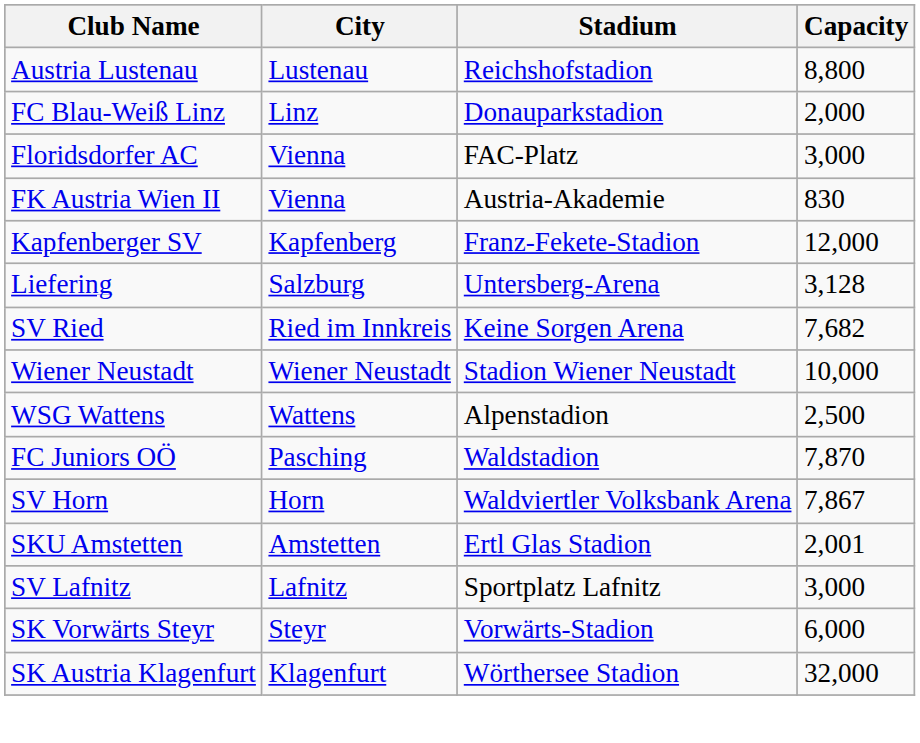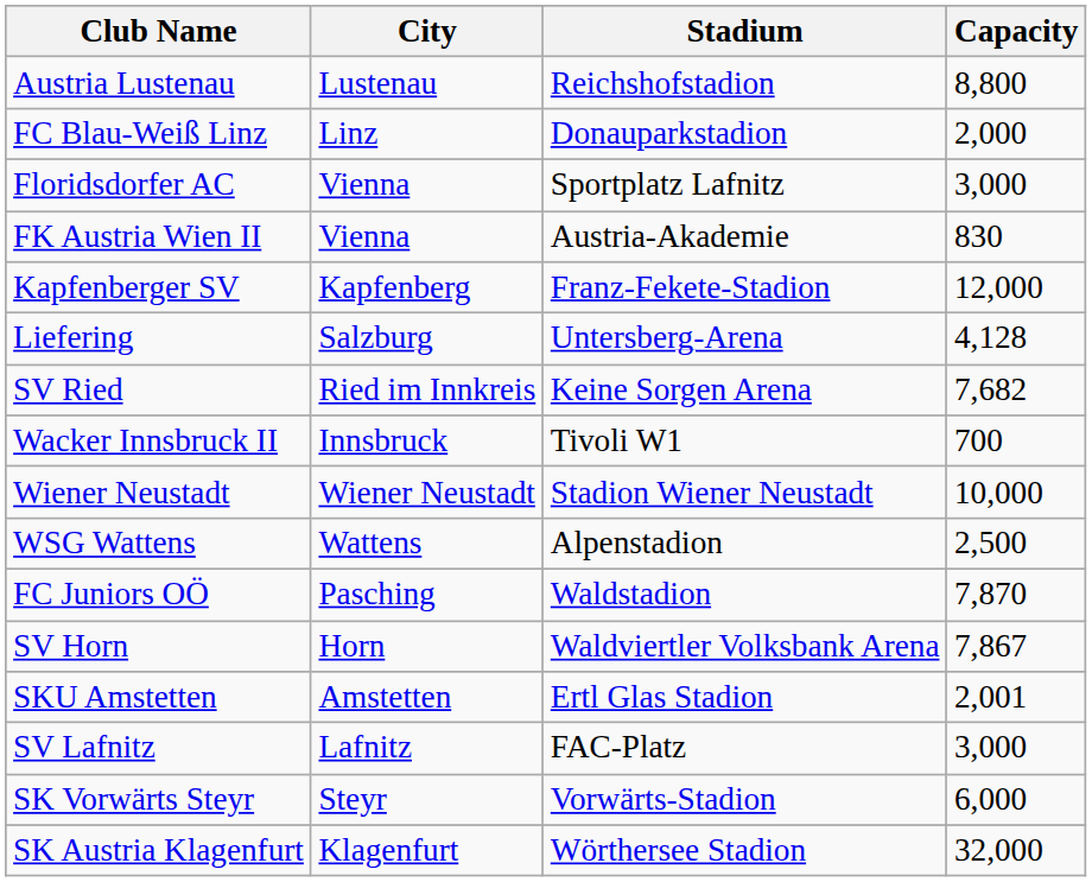 <table class="wikitable">
 <tr>
 <th>Club Name</th>
 <th>City</th>
 <th>Stadium</th>
 <th>Capacity</th>
 </tr>
 <tr>
 <td><a href='#'>Austria Lustenau</a></td>
 <td><a href='#'>Lustenau</a></td>
 <td><a href='#'>Reichshofstadion</a></td>
 <td>8,800</td>
 </tr>
 <tr>
 <td><a href='#'>FC Blau-Weiß Linz</a></td>
 <td><a href='#'>Linz</a></td>
 <td><a href='#'>Donauparkstadion</a></td>
 <td>2,000</td>
 </tr>
 <tr>
 <td><a href='#'>Floridsdorfer AC</a></td>
 <td><a href='#'>Vienna</a></td>
-<td>FAC-Platz</td>
+<td>Sportplatz Lafnitz</td>
 <td>3,000</td>
 </tr>
 <tr>
 <td><a href='#'>FK Austria Wien II</a></td>
 <td><a href='#'>Vienna</a></td>
 <td>Austria-Akademie</td>
 <td>830</td>
 </tr>
 <tr>
 <td><a href='#'>Kapfenberger SV</a></td>
 <td><a href='#'>Kapfenberg</a></td>
 <td><a href='#'>Franz-Fekete-Stadion</a></td>
 <td>12,000</td>
 </tr>
 <tr>
 <td><a href='#'>Liefering</a></td>
 <td><a href='#'>Salzburg</a></td>
 <td><a href='#'>Untersberg-Arena</a></td>
-<td>3,128</td>
+<td>4,128</td>
 </tr>
 <tr>
 <td><a href='#'>SV Ried</a></td>
 <td><a href='#'>Ried im Innkreis</a></td>
 <td><a href='#'>Keine Sorgen Arena</a></td>
 <td>7,682</td>
+</tr>
+<tr>
+<td><a href='#'>Wacker Innsbruck II</a></td>
+<td><a href='#'>Innsbruck</a></td>
+<td>Tivoli W1</td>
+<td>700</td>
 </tr>
 <tr>
 <td><a href='#'>Wiener Neustadt</a></td>
 <td><a href='#'>Wiener Neustadt</a></td>
 <td><a href='#'>Stadion Wiener Neustadt</a></td>
 <td>10,000</td>
 </tr>
 <tr>
 <td><a href='#'>WSG Wattens</a></td>
 <td><a href='#'>Wattens</a></td>
 <td>Alpenstadion</td>
 <td>2,500</td>
 </tr>
 <tr>
 <td><a href='#'>FC Juniors OÖ</a></td>
 <td><a href='#'>Pasching</a></td>
 <td><a href='#'>Waldstadion</a></td>
 <td>7,870</td>
 </tr>
 <tr>
 <td><a href='#'>SV Horn</a></td>
 <td><a href='#'>Horn</a></td>
 <td><a href='#'>Waldviertler Volksbank Arena</a></td>
 <td>7,867</td>
 </tr>
 <tr>
 <td><a href='#'>SKU Amstetten</a></td>
 <td><a href='#'>Amstetten</a></td>
 <td><a href='#'>Ertl Glas Stadion</a></td>
 <td>2,001</td>
 </tr>
 <tr>
 <td><a href='#'>SV Lafnitz</a></td>
 <td><a href='#'>Lafnitz</a></td>
-<td>Sportplatz Lafnitz</td>
+<td>FAC-Platz</td>
 <td>3,000</td>
 </tr>
 <tr>
 <td><a href='#'>SK Vorwärts Steyr</a></td>
 <td><a href='#'>Steyr</a></td>
 <td><a href='#'>Vorwärts-Stadion</a></td>
 <td>6,000</td>
 </tr>
 <tr>
 <td><a href='#'>SK Austria Klagenfurt</a></td>
 <td><a href='#'>Klagenfurt</a></td>
 <td><a href='#'>Wörthersee Stadion</a></td>
 <td>32,000</td>
 </tr>
 </table>
